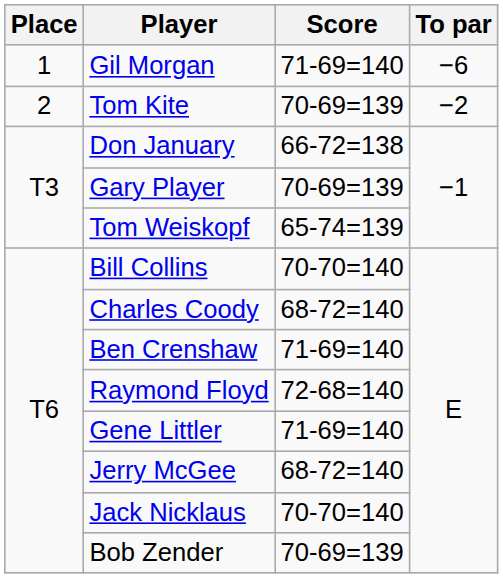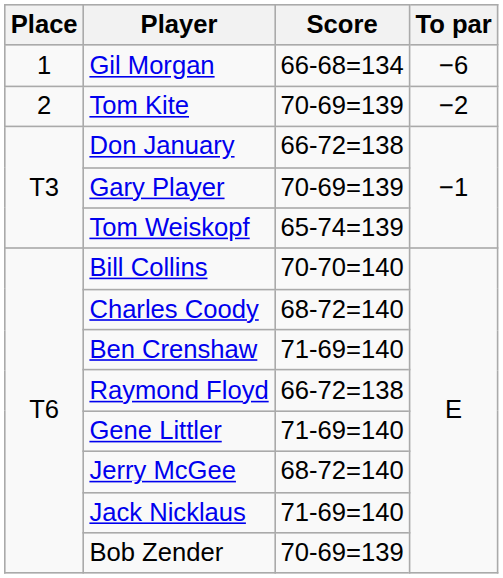 <table class=wikitable>
 <tr>
 <th>Place</th>
 <th>Player</th>
 <th>Score</th>
 <th>To par</th>
 </tr>
 <tr>
 <td align=center>1</td>
 <td> <a href='#'>Gil Morgan</a></td>
-<td>71-69=140</td>
+<td>66-68=134</td>
 <td align=center>−6</td>
 </tr>
 <tr>
 <td align=center>2</td>
 <td> <a href='#'>Tom Kite</a></td>
 <td>70-69=139</td>
 <td align=center>−2</td>
 </tr>
 <tr>
 <td rowspan=3 align=center>T3</td>
 <td> <a href='#'>Don January</a></td>
 <td>66-72=138</td>
 <td rowspan=3 align=center>−1</td>
 </tr>
 <tr>
 <td> <a href='#'>Gary Player</a></td>
 <td>70-69=139</td>
 </tr>
 <tr>
 <td> <a href='#'>Tom Weiskopf</a></td>
 <td>65-74=139</td>
 </tr>
 <tr>
 <td rowspan=8 align=center>T6</td>
 <td> <a href='#'>Bill Collins</a></td>
 <td>70-70=140</td>
 <td rowspan=8 align=center>E</td>
 </tr>
 <tr>
 <td> <a href='#'>Charles Coody</a></td>
 <td>68-72=140</td>
 </tr>
 <tr>
 <td> <a href='#'>Ben Crenshaw</a></td>
 <td>71-69=140</td>
 </tr>
 <tr>
 <td> <a href='#'>Raymond Floyd</a></td>
-<td>72-68=140</td>
+<td>66-72=138</td>
 </tr>
 <tr>
 <td> <a href='#'>Gene Littler</a></td>
 <td>71-69=140</td>
 </tr>
 <tr>
 <td> <a href='#'>Jerry McGee</a></td>
 <td>68-72=140</td>
 </tr>
 <tr>
 <td> <a href='#'>Jack Nicklaus</a></td>
-<td>70-70=140</td>
+<td>71-69=140</td>
 </tr>
 <tr>
 <td> Bob Zender</td>
 <td>70-69=139</td>
 </tr>
 </table>
